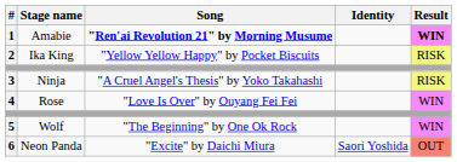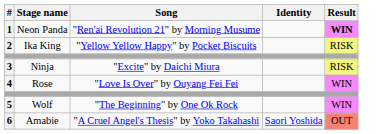 <table class="wikitable plainrowheaders" style="text-align: center;">
 <tr>
 <th>#</th>
 <th>Stage name</th>
 <th>Song</th>
 <th>Identity</th>
 <th>Result</th>
 </tr>
 <tr>
 <th>1</th>
-<td>Amabie</td>
-<td><strong>"<a href='#'>Ren'ai Revolution 21</a>" by <a href='#'>Morning Musume</a></strong></td>
+<td>Neon Panda</td>
+<td>"<a href='#'>Ren'ai Revolution 21</a>" by <a href='#'>Morning Musume</a></td>
 <td></td>
 <td bgcolor=#F888FD><strong>WIN</strong></td>
 </tr>
 <tr>
 <th>2</th>
 <td>Ika King</td>
 <td>"<a href='#'>Yellow Yellow Happy</a>" by <a href='#'>Pocket Biscuits</a></td>
 <td></td>
 <td bgcolor=#F3F781>RISK</td>
 </tr>
 <tr>
 <th colspan="5" style="background:darkgrey"></th>
 </tr>
 <tr>
 <th>3</th>
 <td>Ninja</td>
-<td>"<a href='#'>A Cruel Angel's Thesis</a>" by <a href='#'>Yoko Takahashi</a></td>
+<td>"<a href='#'>Excite</a>" by <a href='#'>Daichi Miura</a></td>
 <td></td>
 <td bgcolor=#F3F781>RISK</td>
 </tr>
 <tr>
 <th>4</th>
 <td>Rose</td>
 <td>"<a href='#'>Love Is Over</a>" by <a href='#'>Ouyang Fei Fei</a></td>
 <td></td>
 <td bgcolor=#F888FD>WIN</td>
 </tr>
 <tr>
 <th colspan="5" style="background:darkgrey"></th>
 </tr>
 <tr>
 <th>5</th>
 <td>Wolf</td>
 <td>"<a href='#'>The Beginning</a>" by <a href='#'>One Ok Rock</a></td>
 <td></td>
 <td bgcolor=#F888FD>WIN</td>
 </tr>
 <tr>
 <th>6</th>
-<td>Neon Panda</td>
-<td>"<a href='#'>Excite</a>" by <a href='#'>Daichi Miura</a></td>
+<td>Amabie</td>
+<td>"<a href='#'>A Cruel Angel's Thesis</a>" by <a href='#'>Yoko Takahashi</a></td>
 <td><a href='#'>Saori Yoshida</a></td>
 <td bgcolor=salmon>OUT</td>
 </tr>
 </table>
